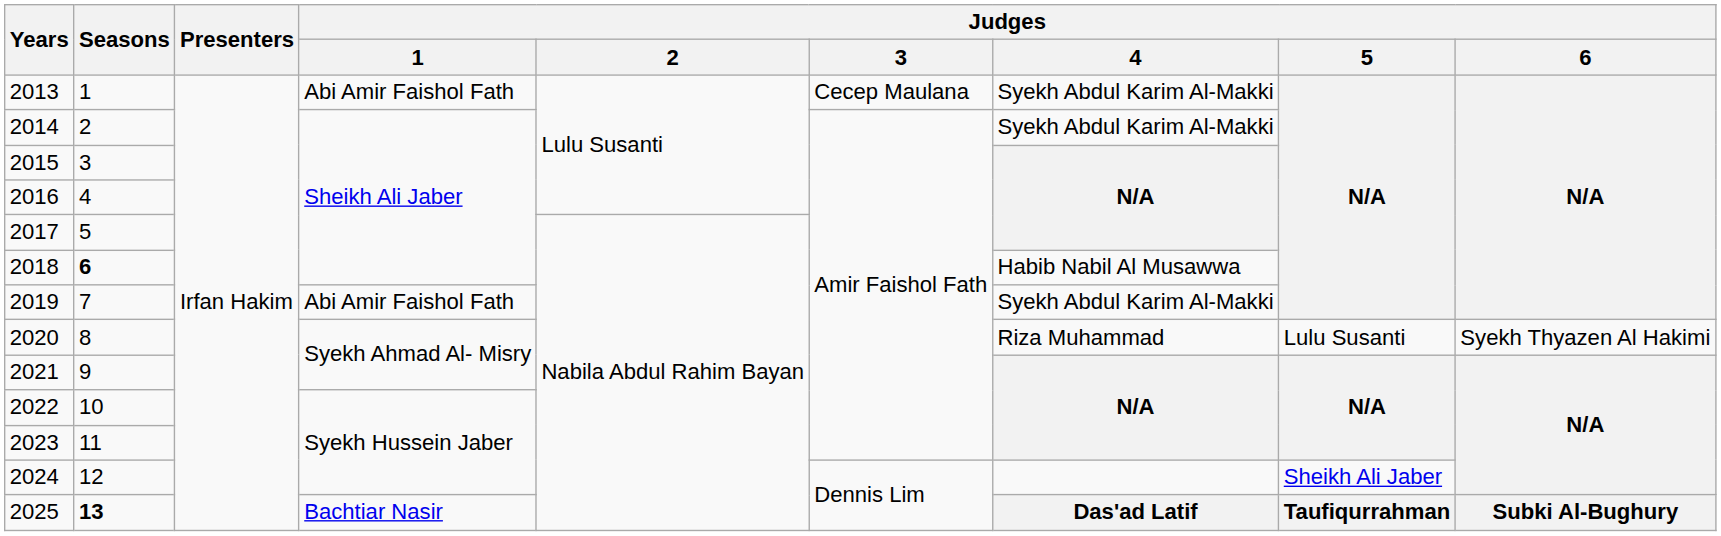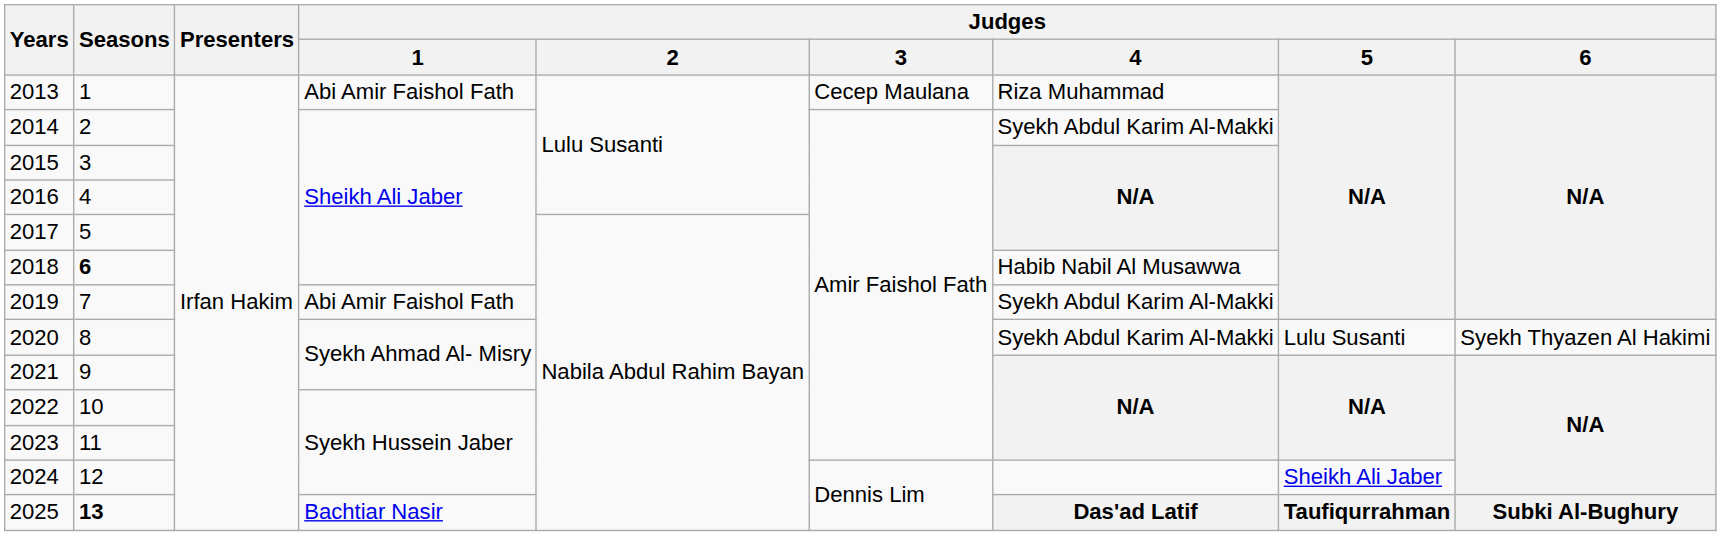 <table class="wikitable">
 <tr>
 <th rowspan="2">Years</th>
 <th rowspan="2">Seasons</th>
 <th rowspan="2">Presenters</th>
 <th colspan="6">Judges</th>
 </tr>
 <tr>
 <th>1</th>
 <th>2</th>
 <th>3</th>
 <th>4</th>
 <th>5</th>
 <th>6</th>
 </tr>
 <tr>
 <td>2013</td>
 <td>1</td>
 <td rowspan="13">Irfan Hakim</td>
 <td>Abi Amir Faishol Fath</td>
 <td rowspan="4">Lulu Susanti</td>
 <td>Cecep Maulana</td>
-<td>Syekh Abdul Karim Al-Makki</td>
+<td>Riza Muhammad</td>
 <th rowspan="7">N/A</th>
 <th rowspan="7">N/A</th>
 </tr>
 <tr>
 <td>2014</td>
 <td>2</td>
 <td rowspan="5"><a href='#'>Sheikh Ali Jaber</a></td>
 <td rowspan="10">Amir Faishol Fath</td>
 <td>Syekh Abdul Karim Al-Makki</td>
 </tr>
 <tr>
 <td>2015</td>
 <td>3</td>
 <th rowspan="3">N/A</th>
 </tr>
 <tr>
 <td>2016</td>
 <td>4</td>
 </tr>
 <tr>
 <td>2017</td>
 <td>5</td>
 <td rowspan="9">Nabila Abdul Rahim Bayan</td>
 </tr>
 <tr>
 <td>2018</td>
 <td><strong>6</strong></td>
 <td>Habib Nabil Al Musawwa</td>
 </tr>
 <tr>
 <td>2019</td>
 <td>7</td>
 <td>Abi Amir Faishol Fath</td>
 <td>Syekh Abdul Karim Al-Makki</td>
 </tr>
 <tr>
 <td>2020</td>
 <td>8</td>
 <td rowspan="2">Syekh Ahmad Al- Misry</td>
-<td>Riza Muhammad</td>
+<td>Syekh Abdul Karim Al-Makki</td>
 <td>Lulu Susanti</td>
 <td>Syekh Thyazen Al Hakimi</td>
 </tr>
 <tr>
 <td>2021</td>
 <td>9</td>
 <th rowspan="3">N/A</th>
 <th rowspan="3">N/A</th>
 <th rowspan="4">N/A</th>
 </tr>
 <tr>
 <td>2022</td>
 <td>10</td>
 <td rowspan="3">Syekh Hussein Jaber</td>
 </tr>
 <tr>
 <td>2023</td>
 <td>11</td>
 </tr>
 <tr>
 <td>2024</td>
 <td>12</td>
 <td rowspan="2">Dennis Lim</td>
 <td></td>
 <td><a href='#'>Sheikh Ali Jaber</a></td>
 </tr>
 <tr>
 <td>2025</td>
 <td><strong>13</strong></td>
 <td><a href='#'>Bachtiar Nasir</a></td>
 <th>Das'ad Latif</th>
 <th>Taufiqurrahman</th>
 <th>Subki Al-Bughury</th>
 </tr>
 </table>
